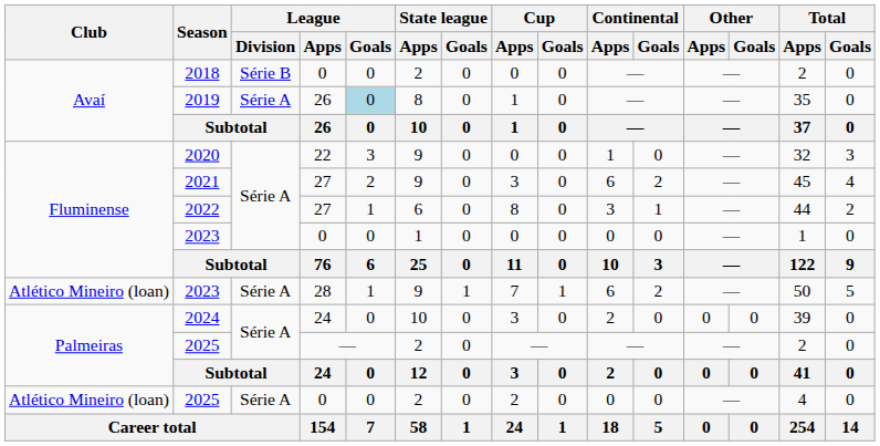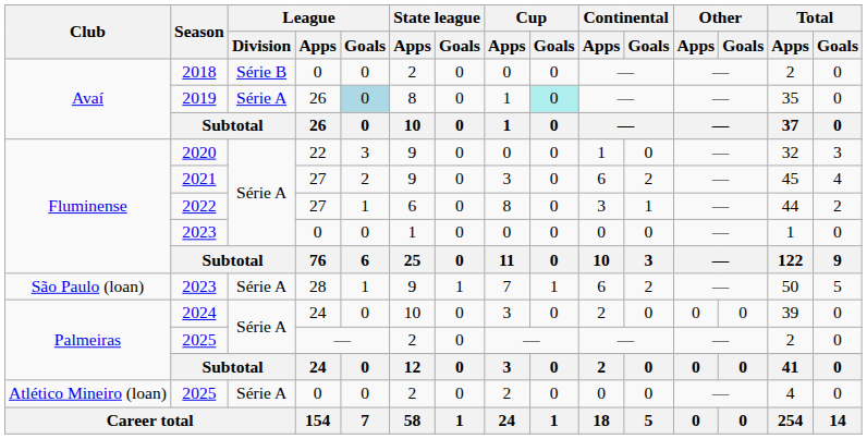 <table class="wikitable" style="text-align: center;">
 <tr>
 <th rowspan="2">Club</th>
 <th rowspan="2">Season</th>
 <th colspan="3">League</th>
 <th colspan="2">State league</th>
 <th colspan="2">Cup</th>
 <th colspan="2">Continental</th>
 <th colspan="2">Other</th>
 <th colspan="2">Total</th>
 </tr>
 <tr>
 <th>Division</th>
 <th>Apps</th>
 <th>Goals</th>
 <th>Apps</th>
 <th>Goals</th>
 <th>Apps</th>
 <th>Goals</th>
 <th>Apps</th>
 <th>Goals</th>
 <th>Apps</th>
 <th>Goals</th>
 <th>Apps</th>
 <th>Goals</th>
 </tr>
 <tr>
 <td rowspan="3" valign="center"><a href='#'>Avaí</a></td>
 <td><a href='#'>2018</a></td>
 <td><a href='#'>Série B</a></td>
 <td>0</td>
 <td>0</td>
 <td>2</td>
 <td>0</td>
 <td>0</td>
 <td>0</td>
 <td colspan="2">—</td>
 <td colspan="2">—</td>
 <td>2</td>
 <td>0</td>
 </tr>
 <tr>
 <td><a href='#'>2019</a></td>
 <td><a href='#'>Série A</a></td>
 <td>26</td>
 <td style="background: lightblue;">0</td>
 <td>8</td>
 <td>0</td>
 <td>1</td>
-<td>0</td>
+<td style="background: paleturquoise;">0</td>
 <td colspan="2">—</td>
 <td colspan="2">—</td>
 <td>35</td>
 <td>0</td>
 </tr>
 <tr>
 <th colspan="2">Subtotal</th>
 <th>26</th>
 <th>0</th>
 <th>10</th>
 <th>0</th>
 <th>1</th>
 <th>0</th>
 <th colspan="2">—</th>
 <th colspan="2">—</th>
 <th>37</th>
 <th>0</th>
 </tr>
 <tr>
 <td rowspan="5" valign="center"><a href='#'>Fluminense</a></td>
 <td><a href='#'>2020</a></td>
 <td rowspan="4">Série A</td>
 <td>22</td>
 <td>3</td>
 <td>9</td>
 <td>0</td>
 <td>0</td>
 <td>0</td>
 <td>1</td>
 <td>0</td>
 <td colspan="2">—</td>
 <td>32</td>
 <td>3</td>
 </tr>
 <tr>
 <td><a href='#'>2021</a></td>
 <td>27</td>
 <td>2</td>
 <td>9</td>
 <td>0</td>
 <td>3</td>
 <td>0</td>
 <td>6</td>
 <td>2</td>
 <td colspan="2">—</td>
 <td>45</td>
 <td>4</td>
 </tr>
 <tr>
 <td><a href='#'>2022</a></td>
 <td>27</td>
 <td>1</td>
 <td>6</td>
 <td>0</td>
 <td>8</td>
 <td>0</td>
 <td>3</td>
 <td>1</td>
 <td colspan="2">—</td>
 <td>44</td>
 <td>2</td>
 </tr>
 <tr>
 <td><a href='#'>2023</a></td>
 <td>0</td>
 <td>0</td>
 <td>1</td>
 <td>0</td>
 <td>0</td>
 <td>0</td>
 <td>0</td>
 <td>0</td>
 <td colspan="2">—</td>
 <td>1</td>
 <td>0</td>
 </tr>
 <tr>
 <th colspan="2">Subtotal</th>
 <th>76</th>
 <th>6</th>
 <th>25</th>
 <th>0</th>
 <th>11</th>
 <th>0</th>
 <th>10</th>
 <th>3</th>
 <th colspan="2">—</th>
 <th>122</th>
 <th>9</th>
 </tr>
 <tr>
-<td rowspan="1" valign="center"><a href='#'>Atlético Mineiro</a> (loan)</td>
+<td><a href='#'>São Paulo</a> (loan)</td>
 <td><a href='#'>2023</a></td>
 <td>Série A</td>
 <td>28</td>
 <td>1</td>
 <td>9</td>
 <td>1</td>
 <td>7</td>
 <td>1</td>
 <td>6</td>
 <td>2</td>
 <td colspan="2">—</td>
 <td>50</td>
 <td>5</td>
 </tr>
 <tr>
 <td rowspan="3" valign="center"><a href='#'>Palmeiras</a></td>
 <td><a href='#'>2024</a></td>
 <td rowspan="2">Série A</td>
 <td>24</td>
 <td>0</td>
 <td>10</td>
 <td>0</td>
 <td>3</td>
 <td>0</td>
 <td>2</td>
 <td>0</td>
 <td>0</td>
 <td>0</td>
 <td>39</td>
 <td>0</td>
 </tr>
 <tr>
 <td><a href='#'>2025</a></td>
 <td colspan="2">—</td>
 <td>2</td>
 <td>0</td>
 <td colspan="2">—</td>
 <td colspan="2">—</td>
 <td colspan="2">—</td>
 <td>2</td>
 <td>0</td>
 </tr>
 <tr>
 <th colspan="2">Subtotal</th>
 <th>24</th>
 <th>0</th>
 <th>12</th>
 <th>0</th>
 <th>3</th>
 <th>0</th>
 <th>2</th>
 <th>0</th>
 <th>0</th>
 <th>0</th>
 <th>41</th>
 <th>0</th>
 </tr>
 <tr>
 <td rowspan="1" valign="center"><a href='#'>Atlético Mineiro</a> (loan)</td>
 <td><a href='#'>2025</a></td>
 <td rowspan="1">Série A</td>
 <td>0</td>
 <td>0</td>
 <td>2</td>
 <td>0</td>
 <td>2</td>
 <td>0</td>
 <td>0</td>
 <td>0</td>
 <td colspan="2">—</td>
 <td>4</td>
 <td>0</td>
 </tr>
 <tr>
 <th colspan="3"><strong>Career total</strong></th>
 <th>154</th>
 <th>7</th>
 <th>58</th>
 <th>1</th>
 <th>24</th>
 <th>1</th>
 <th>18</th>
 <th>5</th>
 <th>0</th>
 <th>0</th>
 <th>254</th>
 <th>14</th>
 </tr>
 </table>
